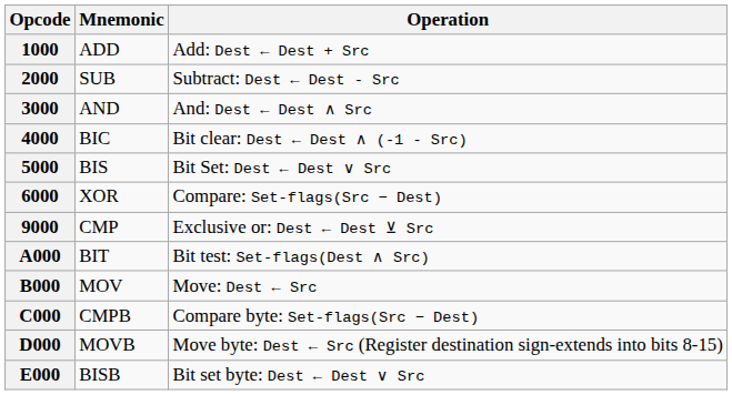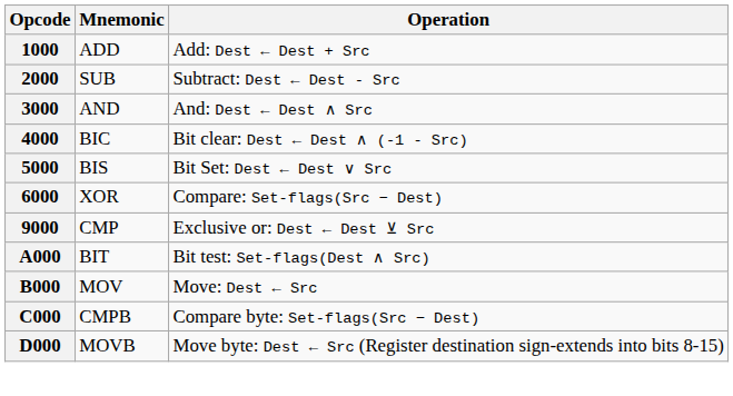 <table class="wikitable">
 <tr>
 <th>Opcode</th>
 <th>Mnemonic</th>
 <th>Operation</th>
 </tr>
 <tr>
 <th>1000</th>
 <td>ADD</td>
 <td>Add: <code>Dest ← Dest + Src</code></td>
 </tr>
 <tr>
 <th>2000</th>
 <td>SUB</td>
 <td>Subtract: <code>Dest ← Dest - Src</code></td>
 </tr>
 <tr>
 <th>3000</th>
 <td>AND</td>
 <td>And: <code>Dest ← Dest ∧ Src</code></td>
 </tr>
 <tr>
 <th>4000</th>
 <td>BIC</td>
 <td>Bit clear: <code>Dest ← Dest ∧ (-1 - Src)</code></td>
 </tr>
 <tr>
 <th>5000</th>
 <td>BIS</td>
 <td>Bit Set: <code>Dest ← Dest ∨ Src</code></td>
 </tr>
 <tr>
 <th>6000</th>
 <td>XOR</td>
 <td>Compare: <code>Set-flags(Src − Dest)</code></td>
 </tr>
 <tr>
 <th>9000</th>
 <td>CMP</td>
 <td>Exclusive or: <code>Dest ← Dest ⊻ Src</code></td>
 </tr>
 <tr>
 <th>A000</th>
 <td>BIT</td>
 <td>Bit test: <code>Set-flags(Dest ∧ Src)</code></td>
 </tr>
 <tr>
 <th>B000</th>
 <td>MOV</td>
 <td>Move: <code>Dest ← Src</code></td>
 </tr>
 <tr>
 <th>C000</th>
 <td>CMPB</td>
 <td>Compare byte: <code>Set-flags(Src − Dest)</code></td>
 </tr>
 <tr>
 <th>D000</th>
 <td>MOVB</td>
 <td>Move byte: <code>Dest ← Src</code> (Register destination sign-extends into bits 8-15)</td>
 </tr>
-<tr>
-<th>E000</th>
-<td>BISB</td>
-<td>Bit set byte: <code>Dest ← Dest ∨ Src</code></td>
-</tr>
 </table>
